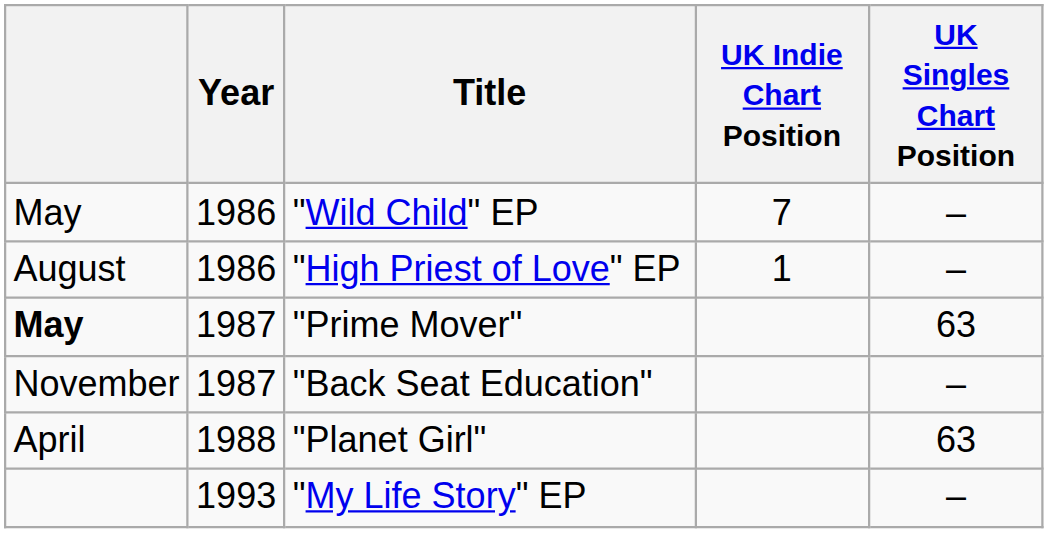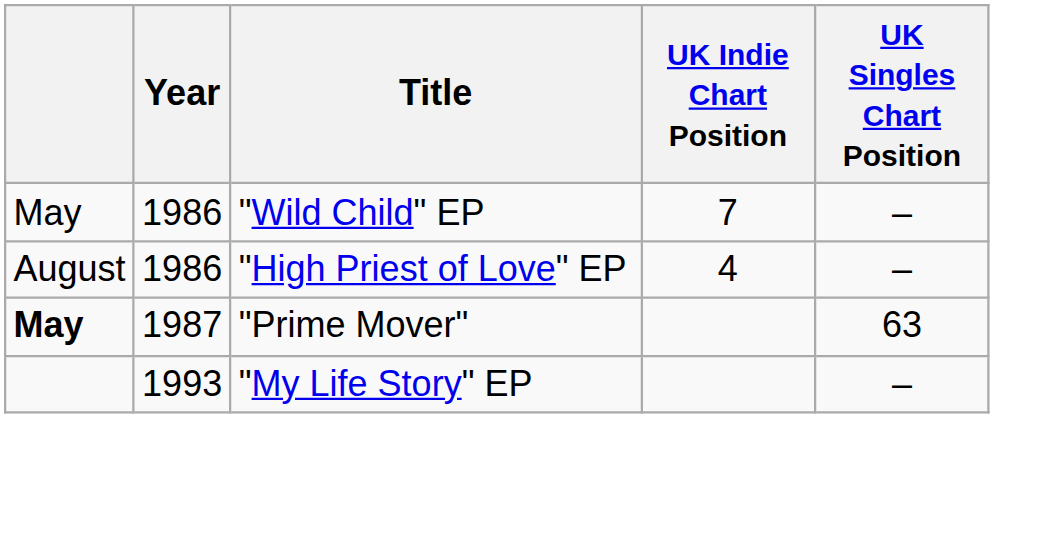 <table class="wikitable">
 <tr>
 <th width="30"></th>
 <th width="30"><strong>Year</strong></th>
 <th style="width:175px;"><strong>Title</strong></th>
 <th width="70"><strong><small><a href='#'>UK Indie Chart</a> Position</small></strong></th>
 <th width="70"><strong><small><a href='#'>UK Singles Chart</a> Position</small></strong></th>
 </tr>
 <tr>
 <td>May</td>
 <td>1986</td>
 <td>"<a href='#'>Wild Child</a>" EP</td>
 <td style="text-align:center;">7</td>
 <td style="text-align:center;">–</td>
 </tr>
 <tr>
 <td>August</td>
 <td>1986</td>
 <td>"<a href='#'>High Priest of Love</a>" EP</td>
-<td style="text-align:center;">1</td>
+<td style="text-align:center;">4</td>
 <td style="text-align:center;">–</td>
 </tr>
 <tr>
 <td><strong>May</strong></td>
 <td>1987</td>
 <td>"Prime Mover"</td>
-<td></td>
-<td style="text-align:center;">63</td>
-</tr>
-<tr>
-<td>November</td>
-<td>1987</td>
-<td>"Back Seat Education"</td>
-<td></td>
-<td style="text-align:center;">–</td>
-</tr>
-<tr>
-<td>April</td>
-<td>1988</td>
-<td>"Planet Girl"</td>
 <td></td>
 <td style="text-align:center;">63</td>
 </tr>
 <tr>
 <td></td>
 <td>1993</td>
 <td>"<a href='#'>My Life Story</a>" EP</td>
 <td></td>
 <td style="text-align:center;">–</td>
 </tr>
 </table>
